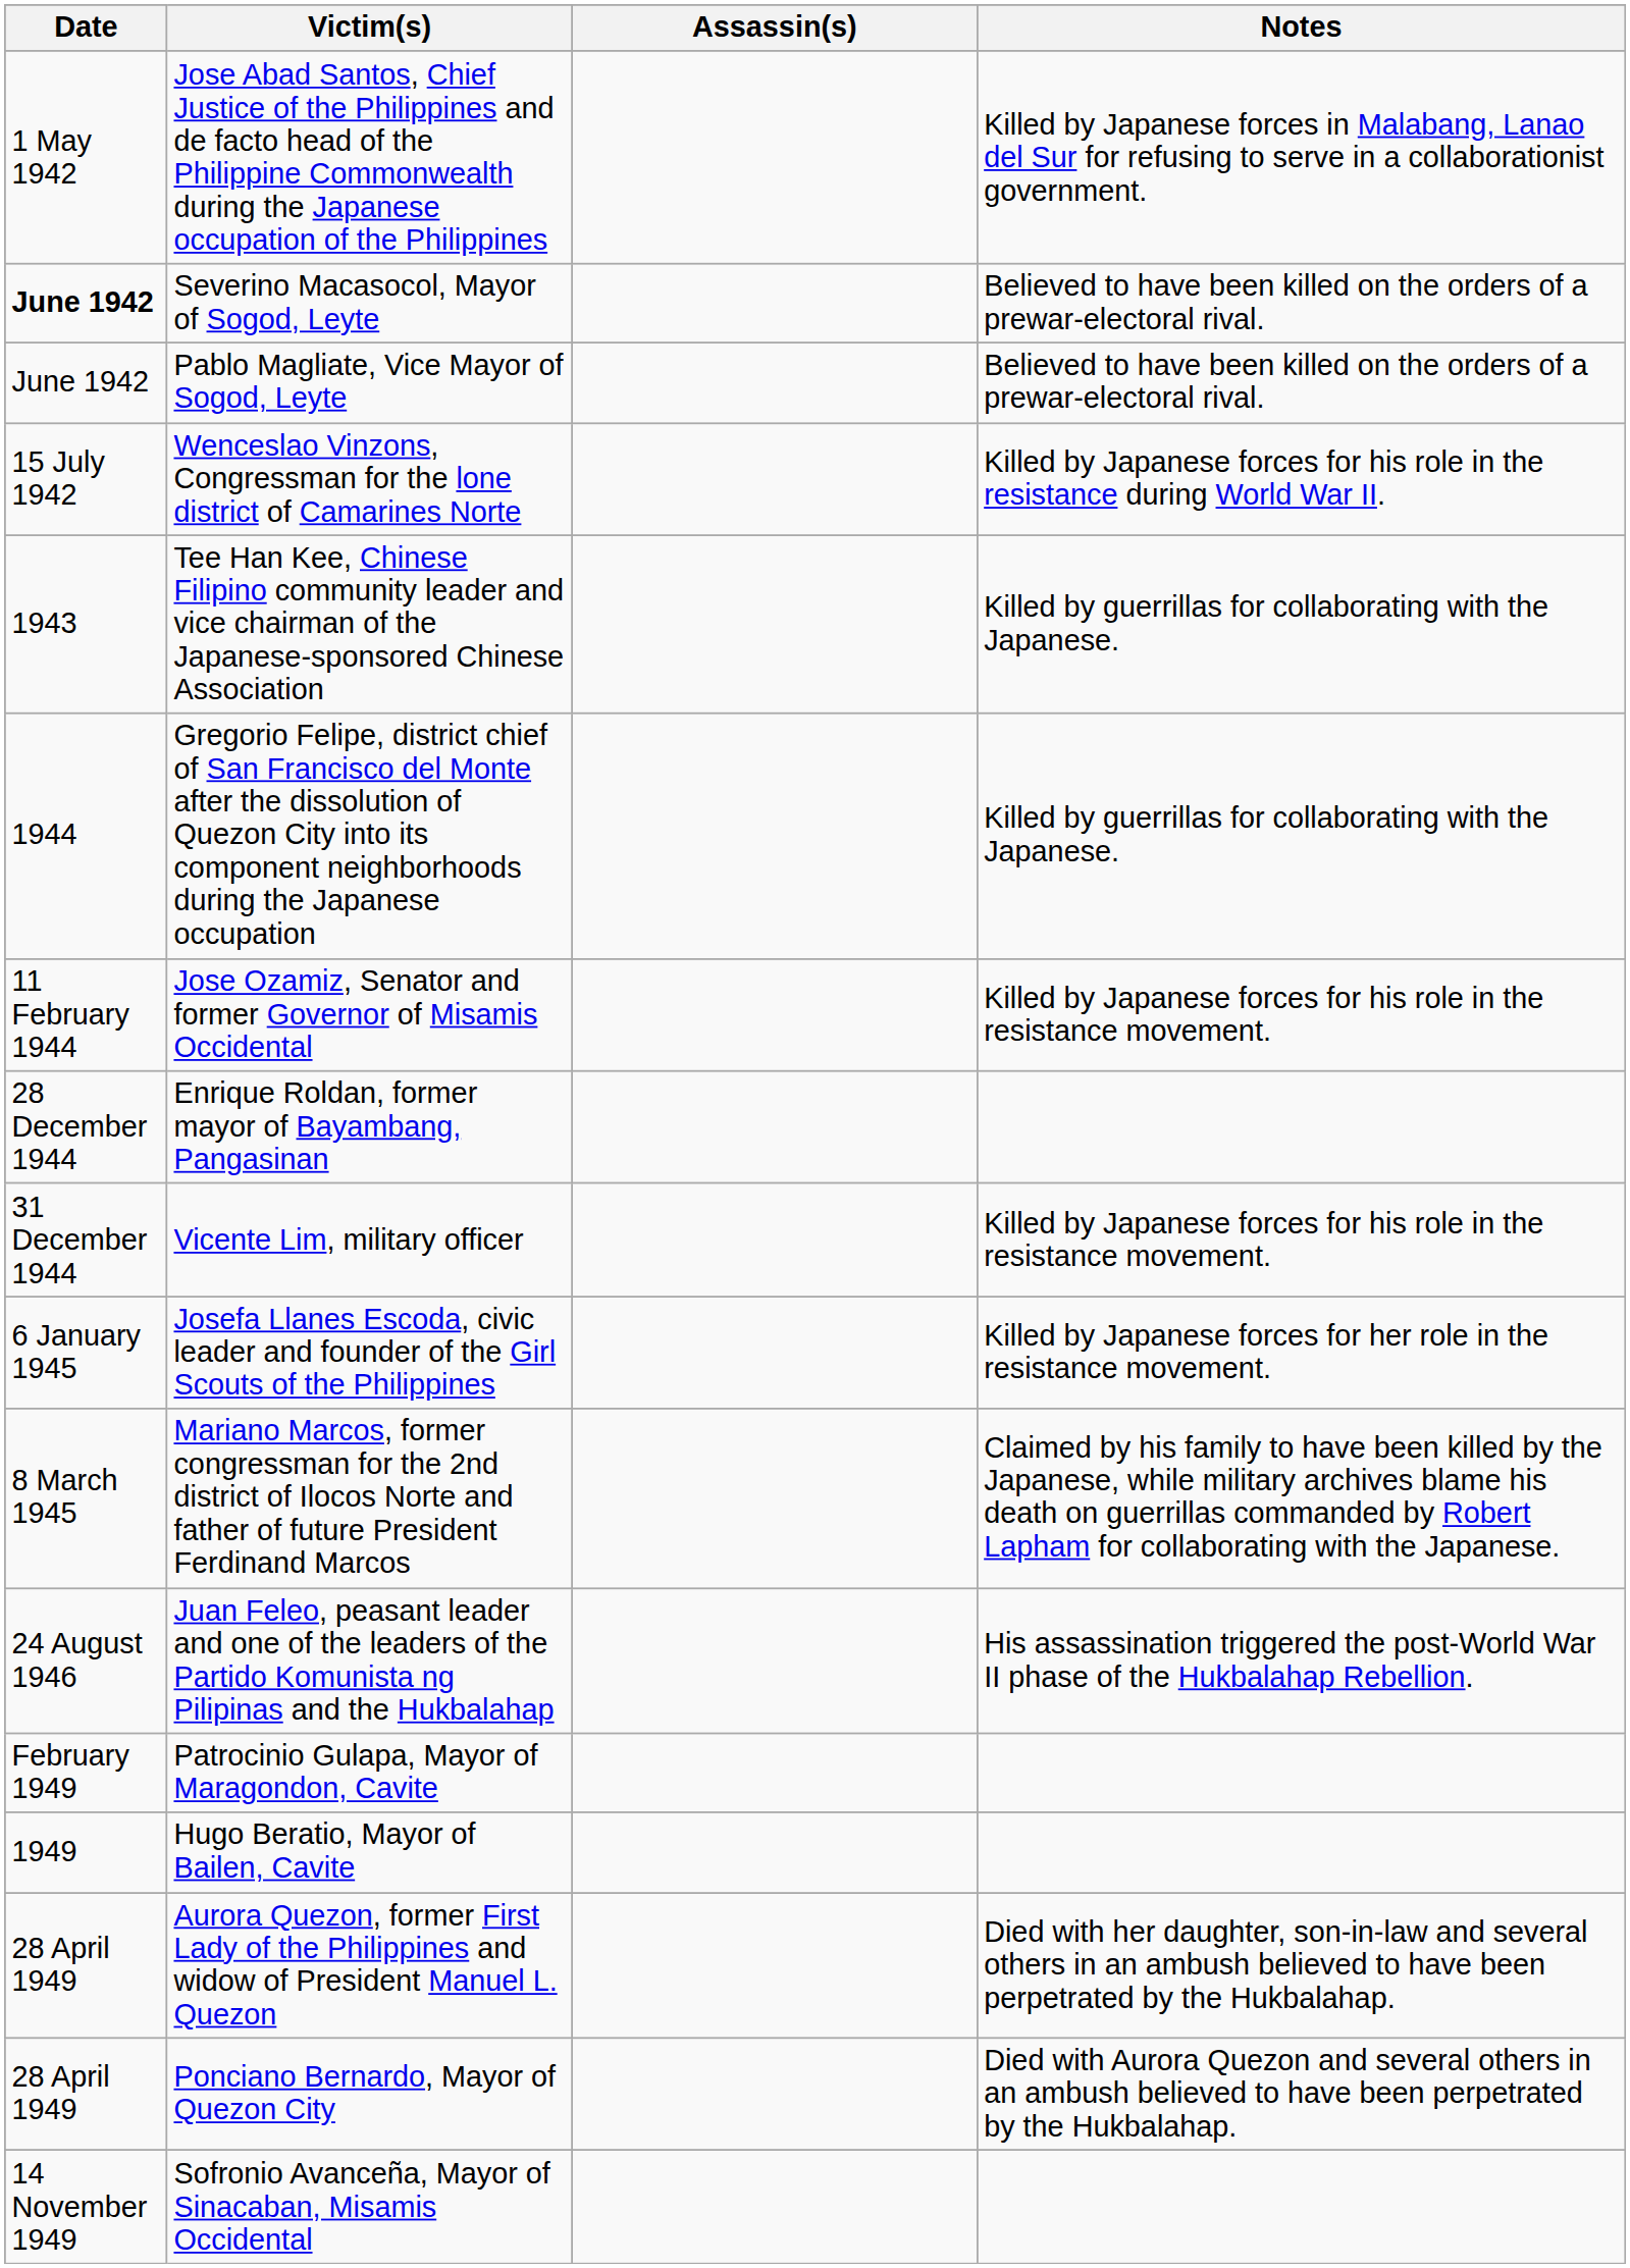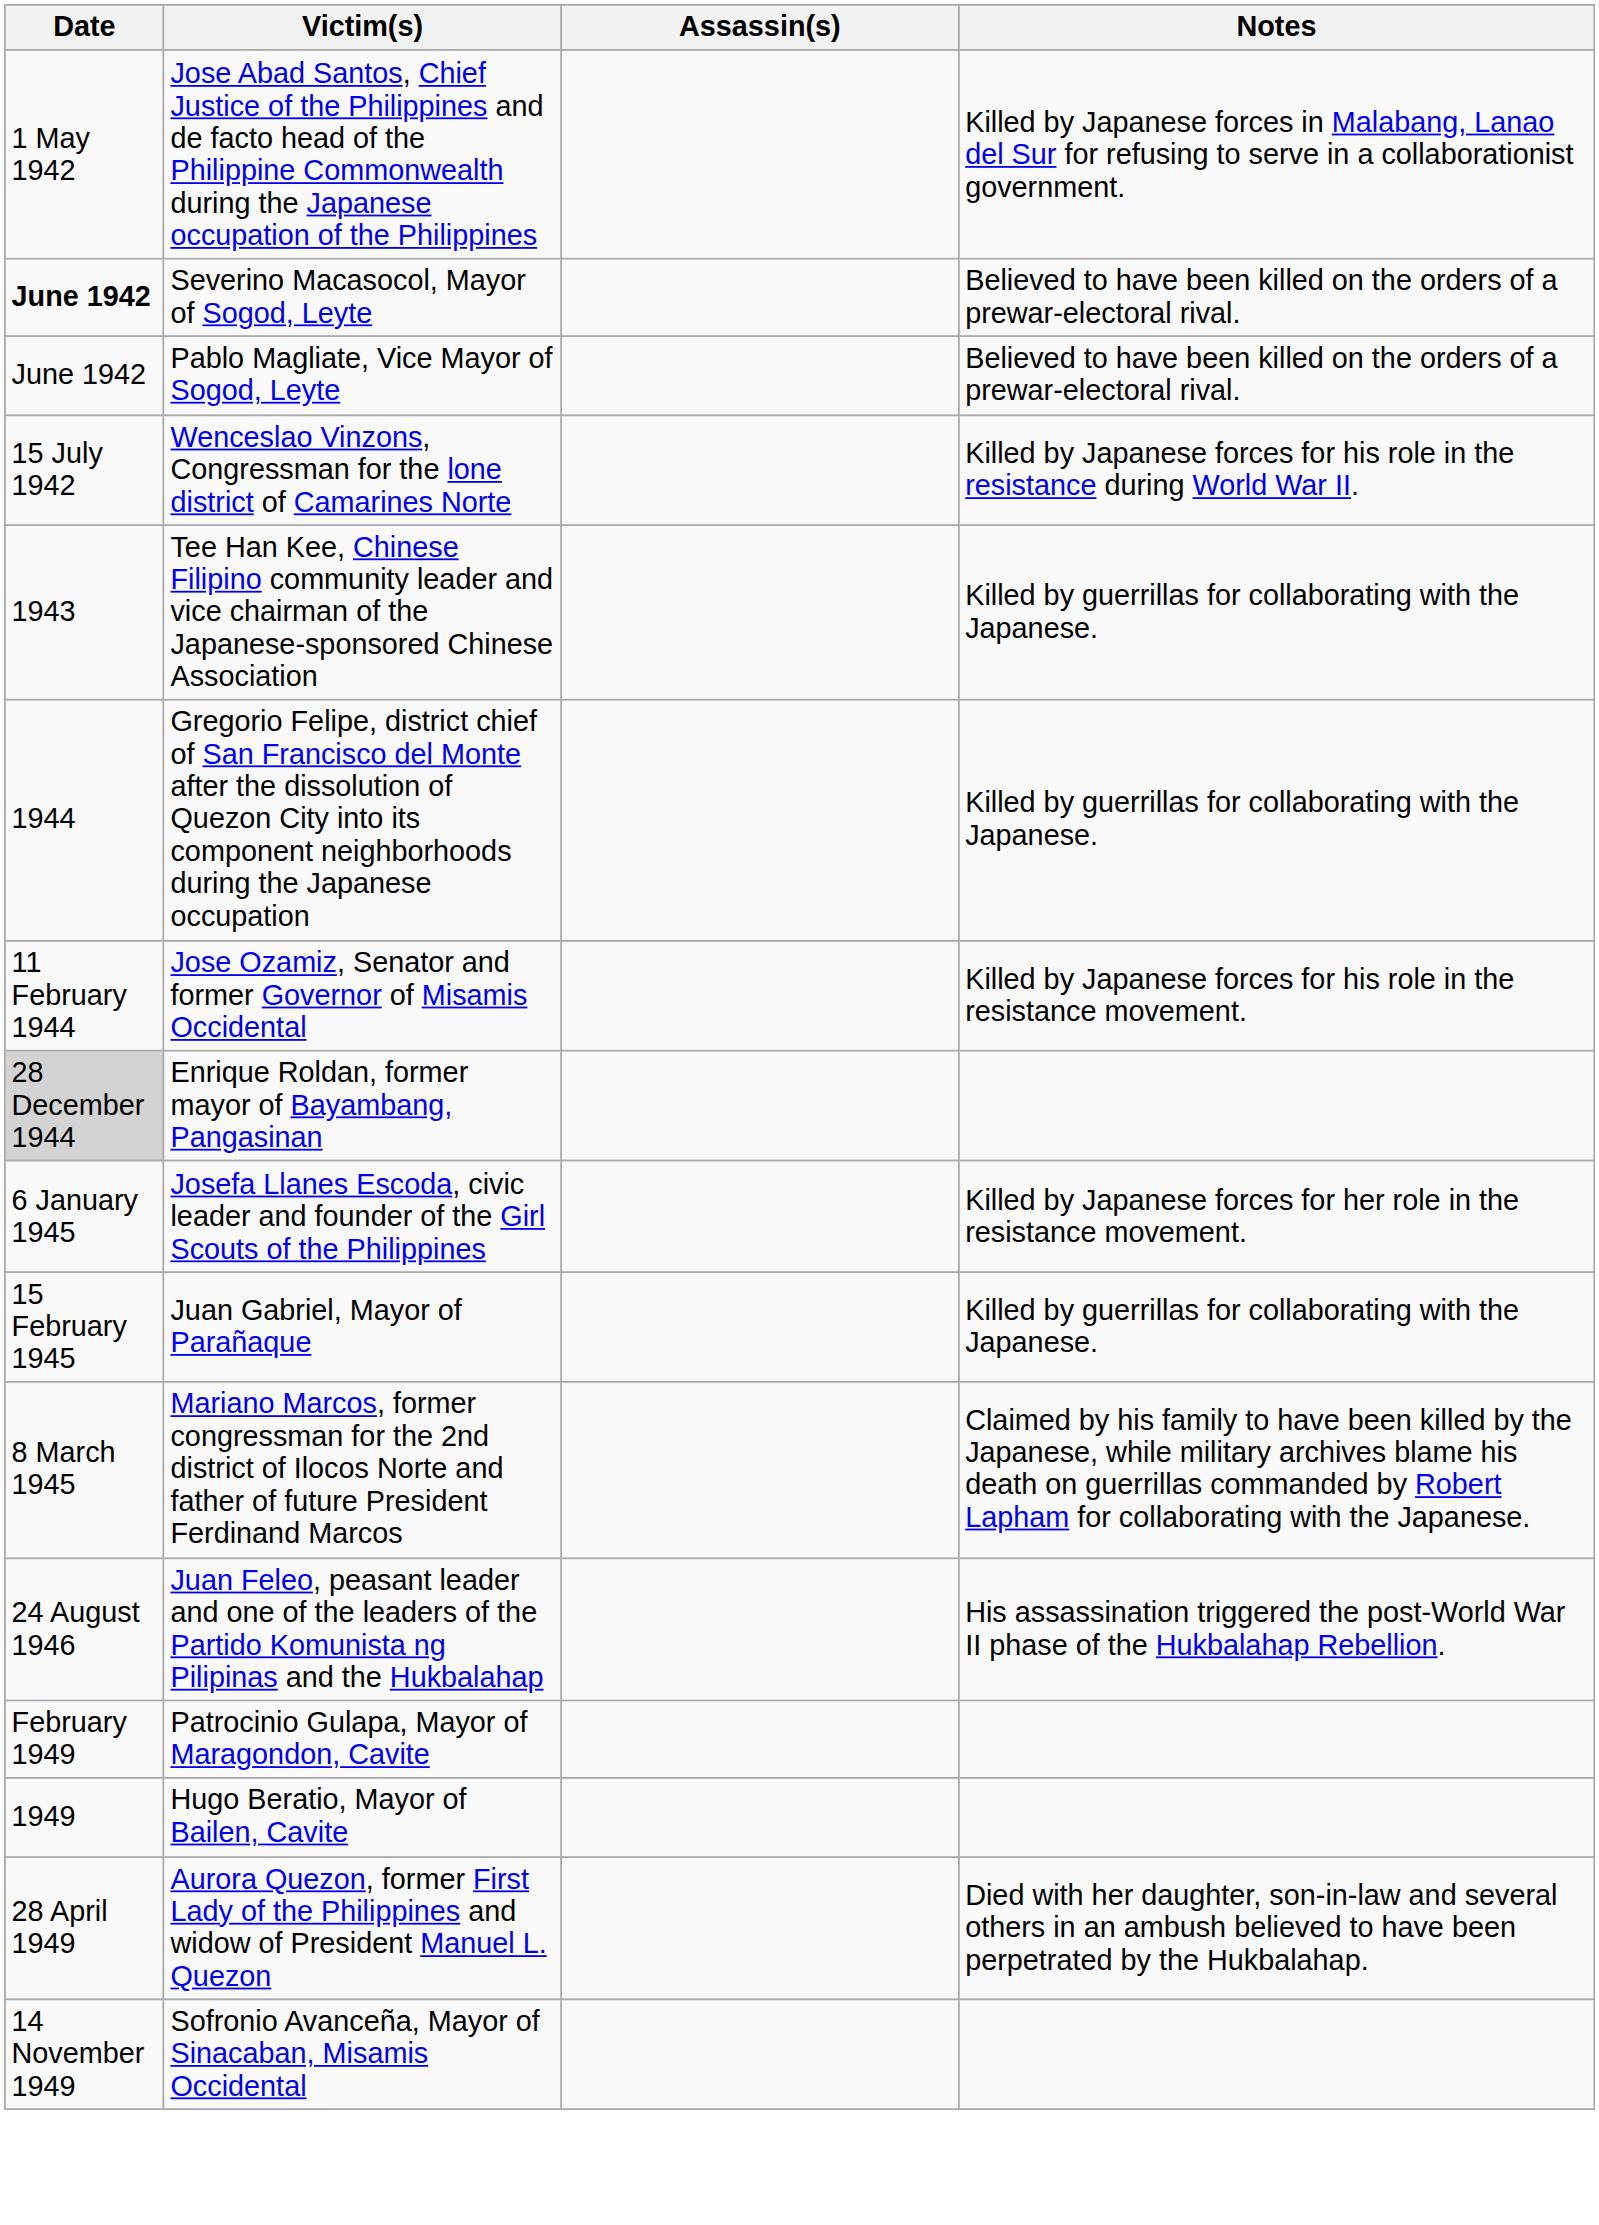 <table class="wikitable sortable" style="width:100%">
 <tr>
 <th style="width:10%">Date</th>
 <th style="width:25%">Victim(s)</th>
 <th style="width:25%">Assassin(s)</th>
 <th style="width:40%">Notes</th>
 </tr>
 <tr>
 <td>1 May 1942</td>
 <td><a href='#'>Jose Abad Santos</a>, <a href='#'>Chief Justice of the Philippines</a> and de facto head of the <a href='#'>Philippine Commonwealth</a> during the <a href='#'>Japanese occupation of the Philippines</a></td>
 <td></td>
 <td>Killed by Japanese forces in <a href='#'>Malabang, Lanao del Sur</a> for refusing to serve in a collaborationist government.</td>
 </tr>
 <tr>
 <td><strong>June 1942</strong></td>
 <td>Severino Macasocol, Mayor of <a href='#'>Sogod, Leyte</a></td>
 <td></td>
 <td>Believed to have been killed on the orders of a prewar-electoral rival.</td>
 </tr>
 <tr>
 <td>June 1942</td>
 <td>Pablo Magliate, Vice Mayor of <a href='#'>Sogod, Leyte</a></td>
 <td></td>
 <td>Believed to have been killed on the orders of a prewar-electoral rival.</td>
 </tr>
 <tr>
 <td>15 July 1942</td>
 <td><a href='#'>Wenceslao Vinzons</a>, Congressman for the <a href='#'>lone district</a> of <a href='#'>Camarines Norte</a></td>
 <td></td>
 <td>Killed by Japanese forces for his role in the <a href='#'>resistance</a> during <a href='#'>World War II</a>.</td>
 </tr>
 <tr>
 <td>1943</td>
 <td>Tee Han Kee, <a href='#'>Chinese Filipino</a> community leader and vice chairman of the Japanese-sponsored Chinese Association</td>
 <td></td>
 <td>Killed by guerrillas for collaborating with the Japanese.</td>
 </tr>
 <tr>
 <td>1944</td>
 <td>Gregorio Felipe, district chief of <a href='#'>San Francisco del Monte</a> after the dissolution of Quezon City into its component neighborhoods during the Japanese occupation</td>
 <td></td>
 <td>Killed by guerrillas for collaborating with the Japanese.</td>
 </tr>
 <tr>
 <td>11 February 1944</td>
 <td><a href='#'>Jose Ozamiz</a>, Senator and former <a href='#'>Governor</a> of <a href='#'>Misamis Occidental</a></td>
 <td></td>
 <td>Killed by Japanese forces for his role in the resistance movement.</td>
 </tr>
 <tr>
-<td>28 December 1944</td>
+<td style="background: lightgrey;">28 December 1944</td>
 <td>Enrique Roldan, former mayor of <a href='#'>Bayambang, Pangasinan</a></td>
 <td></td>
 <td></td>
-</tr>
-<tr>
-<td>31 December 1944</td>
-<td><a href='#'>Vicente Lim</a>, military officer</td>
-<td></td>
-<td>Killed by Japanese forces for his role in the resistance movement.</td>
 </tr>
 <tr>
 <td>6 January 1945</td>
 <td><a href='#'>Josefa Llanes Escoda</a>, civic leader and founder of the <a href='#'>Girl Scouts of the Philippines</a></td>
 <td></td>
 <td>Killed by Japanese forces for her role in the resistance movement.</td>
+</tr>
+<tr>
+<td>15 February 1945</td>
+<td>Juan Gabriel, Mayor of <a href='#'>Parañaque</a></td>
+<td></td>
+<td>Killed by guerrillas for collaborating with the Japanese.</td>
 </tr>
 <tr>
 <td>8 March 1945</td>
 <td><a href='#'>Mariano Marcos</a>, former congressman for the 2nd district of Ilocos Norte and father of future President Ferdinand Marcos</td>
 <td></td>
 <td>Claimed by his family to have been killed by the Japanese, while military archives blame his death on guerrillas commanded by <a href='#'>Robert Lapham</a> for collaborating with the Japanese.</td>
 </tr>
 <tr>
 <td>24 August 1946</td>
 <td><a href='#'>Juan Feleo</a>, peasant leader and one of the leaders of the <a href='#'>Partido Komunista ng Pilipinas</a> and the <a href='#'>Hukbalahap</a></td>
 <td></td>
 <td>His assassination triggered the post-World War II phase of the <a href='#'>Hukbalahap Rebellion</a>.</td>
 </tr>
 <tr>
 <td>February 1949</td>
 <td>Patrocinio Gulapa, Mayor of <a href='#'>Maragondon, Cavite</a></td>
 <td></td>
 <td></td>
 </tr>
 <tr>
 <td>1949</td>
 <td>Hugo Beratio, Mayor of <a href='#'>Bailen, Cavite</a></td>
 <td></td>
 <td></td>
 </tr>
 <tr>
 <td>28 April 1949</td>
 <td><a href='#'>Aurora Quezon</a>, former <a href='#'>First Lady of the Philippines</a> and widow of President <a href='#'>Manuel L. Quezon</a></td>
 <td></td>
 <td>Died with her daughter, son-in-law and several others in an ambush believed to have been perpetrated by the Hukbalahap.</td>
 </tr>
 <tr>
-<td>28 April 1949</td>
-<td><a href='#'>Ponciano Bernardo</a>, Mayor of <a href='#'>Quezon City</a></td>
-<td></td>
-<td>Died with Aurora Quezon and several others in an ambush believed to have been perpetrated by the Hukbalahap.</td>
-</tr>
-<tr>
 <td>14 November 1949</td>
 <td>Sofronio Avanceña, Mayor of <a href='#'>Sinacaban, Misamis Occidental</a></td>
 <td></td>
 <td></td>
 </tr>
 </table>
